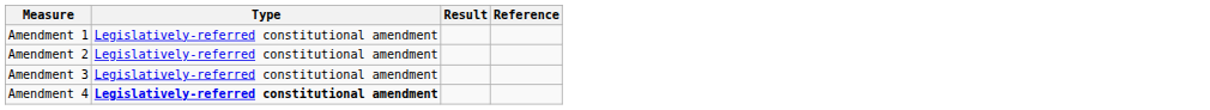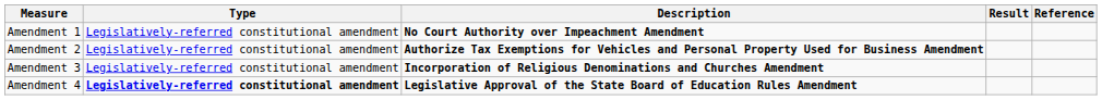 <table class="wikitable">
 <tr>
 <th>Measure</th>
 <th>Type</th>
+<th>Description</th>
 <th>Result</th>
 <th>Reference</th>
 </tr>
 <tr>
 <td>Amendment 1</td>
 <td><a href='#'>Legislatively-referred</a> constitutional amendment</td>
+<td><strong>No Court Authority over Impeachment Amendment</strong></td>
 <td></td>
 <td></td>
 </tr>
 <tr>
 <td>Amendment 2</td>
 <td><a href='#'>Legislatively-referred</a> constitutional amendment</td>
+<td><strong>Authorize Tax Exemptions for Vehicles and Personal Property Used for Business Amendment</strong></td>
 <td></td>
 <td></td>
 </tr>
 <tr>
 <td>Amendment 3</td>
 <td><a href='#'>Legislatively-referred</a> constitutional amendment</td>
+<td><strong>Incorporation of Religious Denominations and Churches Amendment</strong></td>
 <td></td>
 <td></td>
 </tr>
 <tr>
 <td>Amendment 4</td>
 <td><strong><a href='#'>Legislatively-referred</a> constitutional amendment</strong></td>
+<td><strong>Legislative Approval of the State Board of Education Rules Amendment</strong></td>
 <td></td>
 <td></td>
 </tr>
 </table>
